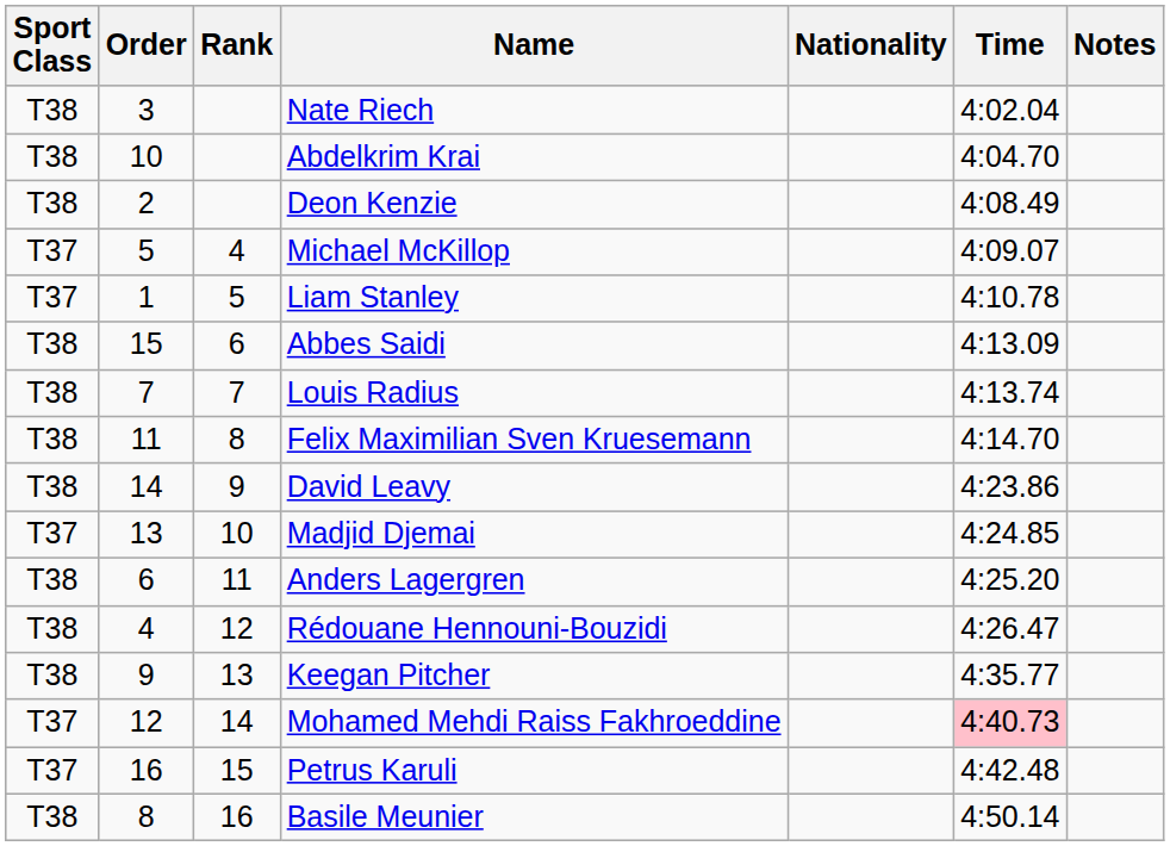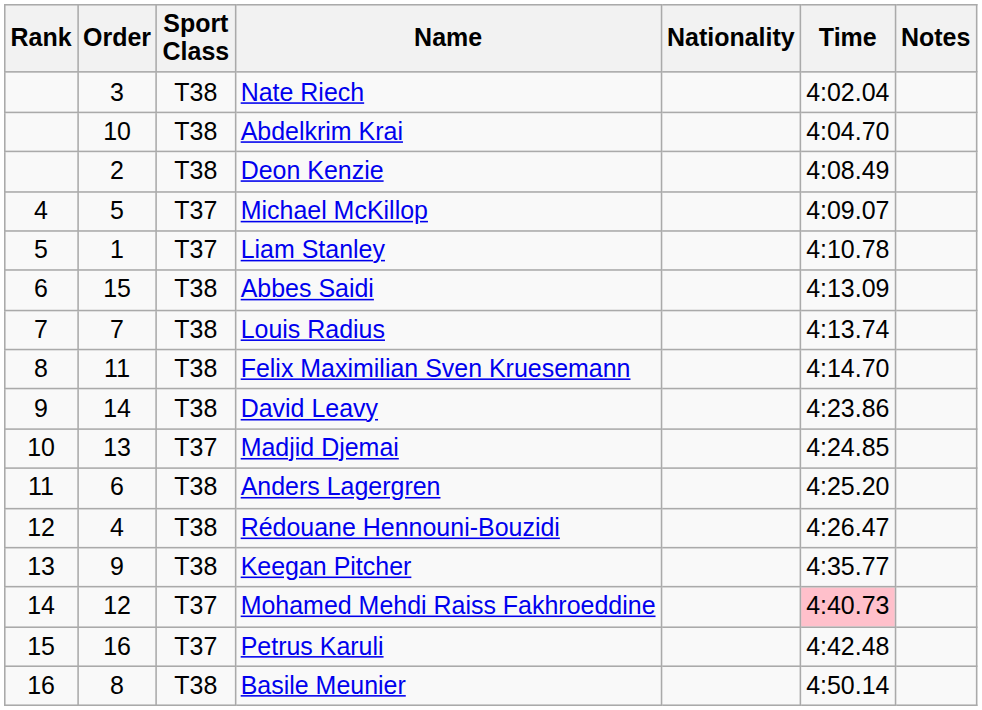 <table class="wikitable sortable" style="text-align:center">
 <tr>
+<th>Rank</th>
+<th>Order</th>
 <th>Sport<br>Class</th>
-<th>Order</th>
-<th>Rank</th>
 <th>Name</th>
 <th>Nationality</th>
 <th>Time</th>
 <th>Notes</th>
 </tr>
 <tr>
+<td></td>
+<td>3</td>
 <td>T38</td>
-<td>3</td>
-<td></td>
 <td align="left"><a href='#'>Nate Riech</a></td>
 <td align="left"></td>
 <td>4:02.04</td>
 <td></td>
 </tr>
 <tr>
+<td></td>
+<td>10</td>
 <td>T38</td>
-<td>10</td>
-<td></td>
 <td align="left"><a href='#'>Abdelkrim Krai</a></td>
 <td align="left"></td>
 <td>4:04.70</td>
 <td></td>
 </tr>
 <tr>
+<td></td>
+<td>2</td>
 <td>T38</td>
-<td>2</td>
-<td></td>
 <td align="left"><a href='#'>Deon Kenzie</a></td>
 <td align="left"></td>
 <td>4:08.49</td>
 <td></td>
 </tr>
 <tr>
+<td>4</td>
+<td>5</td>
 <td>T37</td>
-<td>5</td>
-<td>4</td>
 <td align="left"><a href='#'>Michael McKillop</a></td>
 <td align="left"></td>
 <td>4:09.07</td>
 <td></td>
 </tr>
 <tr>
+<td>5</td>
+<td>1</td>
 <td>T37</td>
-<td>1</td>
-<td>5</td>
 <td align="left"><a href='#'>Liam Stanley</a></td>
 <td align="left"></td>
 <td>4:10.78</td>
 <td></td>
 </tr>
 <tr>
+<td>6</td>
+<td>15</td>
 <td>T38</td>
-<td>15</td>
-<td>6</td>
 <td align="left"><a href='#'>Abbes Saidi</a></td>
 <td align="left"></td>
 <td>4:13.09</td>
 <td></td>
 </tr>
 <tr>
-<td>T38</td>
 <td>7</td>
 <td>7</td>
+<td>T38</td>
 <td align="left"><a href='#'>Louis Radius</a></td>
 <td align="left"></td>
 <td>4:13.74</td>
 <td></td>
 </tr>
 <tr>
+<td>8</td>
+<td>11</td>
 <td>T38</td>
-<td>11</td>
-<td>8</td>
 <td align="left"><a href='#'>Felix Maximilian Sven Kruesemann</a></td>
 <td align="left"></td>
 <td>4:14.70</td>
 <td></td>
 </tr>
 <tr>
+<td>9</td>
+<td>14</td>
 <td>T38</td>
-<td>14</td>
-<td>9</td>
 <td align="left"><a href='#'>David Leavy</a></td>
 <td align="left"></td>
 <td>4:23.86</td>
 <td></td>
 </tr>
 <tr>
+<td>10</td>
+<td>13</td>
 <td>T37</td>
-<td>13</td>
-<td>10</td>
 <td align="left"><a href='#'>Madjid Djemai</a></td>
 <td align="left"></td>
 <td>4:24.85</td>
 <td></td>
 </tr>
 <tr>
+<td>11</td>
+<td>6</td>
 <td>T38</td>
-<td>6</td>
-<td>11</td>
 <td align="left"><a href='#'>Anders Lagergren</a></td>
 <td align="left"></td>
 <td>4:25.20</td>
 <td></td>
 </tr>
 <tr>
+<td>12</td>
+<td>4</td>
 <td>T38</td>
-<td>4</td>
-<td>12</td>
 <td align="left"><a href='#'>Rédouane Hennouni-Bouzidi</a></td>
 <td align="left"></td>
 <td>4:26.47</td>
 <td></td>
 </tr>
 <tr>
+<td>13</td>
+<td>9</td>
 <td>T38</td>
-<td>9</td>
-<td>13</td>
 <td align="left"><a href='#'>Keegan Pitcher</a></td>
 <td align="left"></td>
 <td>4:35.77</td>
 <td></td>
 </tr>
 <tr>
+<td>14</td>
+<td>12</td>
 <td>T37</td>
-<td>12</td>
-<td>14</td>
 <td align="left"><a href='#'>Mohamed Mehdi Raiss Fakhroeddine</a></td>
 <td align="left"></td>
 <td style="background: pink;">4:40.73</td>
 <td></td>
 </tr>
 <tr>
+<td>15</td>
+<td>16</td>
 <td>T37</td>
-<td>16</td>
-<td>15</td>
 <td align="left"><a href='#'>Petrus Karuli</a></td>
 <td align="left"></td>
 <td>4:42.48</td>
 <td></td>
 </tr>
 <tr>
+<td>16</td>
+<td>8</td>
 <td>T38</td>
-<td>8</td>
-<td>16</td>
 <td align="left"><a href='#'>Basile Meunier</a></td>
 <td align="left"></td>
 <td>4:50.14</td>
 <td></td>
 </tr>
 </table>
